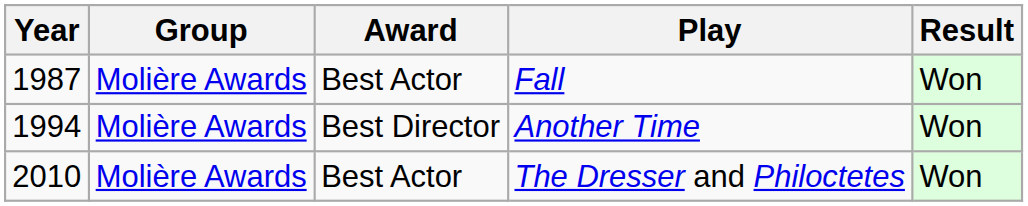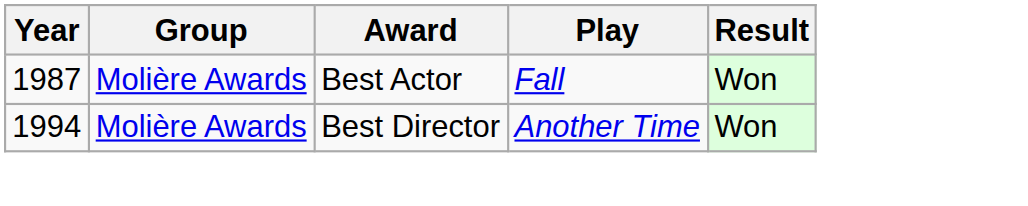 <table style="font-size: 90%;" class="wikitable">
 <tr>
 <th>Year</th>
 <th>Group</th>
 <th>Award</th>
 <th>Play</th>
 <th>Result</th>
 </tr>
 <tr>
 <td>1987</td>
 <td><a href='#'>Molière Awards</a></td>
 <td>Best Actor</td>
 <td><em><a href='#'>Fall</a></em></td>
 <td style="background: #ddffdd">Won</td>
 </tr>
 <tr>
 <td>1994</td>
 <td><a href='#'>Molière Awards</a></td>
 <td>Best Director</td>
 <td><em><a href='#'>Another Time</a></em></td>
 <td style="background: #ddffdd">Won</td>
 </tr>
-<tr>
-<td>2010</td>
-<td><a href='#'>Molière Awards</a></td>
-<td>Best Actor</td>
-<td><em><a href='#'>The Dresser</a></em> and <em><a href='#'>Philoctetes</a></em></td>
-<td style="background: #ddffdd">Won</td>
-</tr>
 </table>
